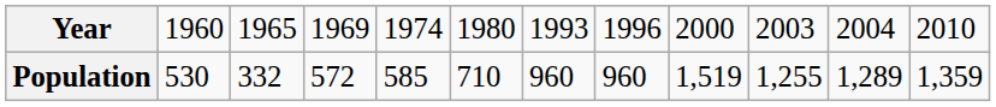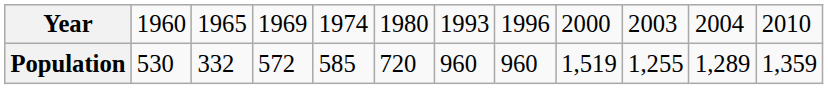 <table class="wikitable">
 <tr>
 <th>Year</th>
 <td>1960</td>
 <td>1965</td>
 <td>1969</td>
 <td>1974</td>
 <td>1980</td>
 <td>1993</td>
 <td>1996</td>
 <td>2000</td>
 <td>2003</td>
 <td>2004</td>
 <td>2010</td>
 </tr>
 <tr>
 <th>Population</th>
 <td>530</td>
 <td>332</td>
 <td>572</td>
 <td>585</td>
-<td>710</td>
+<td>720</td>
 <td>960</td>
 <td>960</td>
 <td>1,519</td>
 <td>1,255</td>
 <td>1,289</td>
 <td>1,359</td>
 </tr>
 </table>
